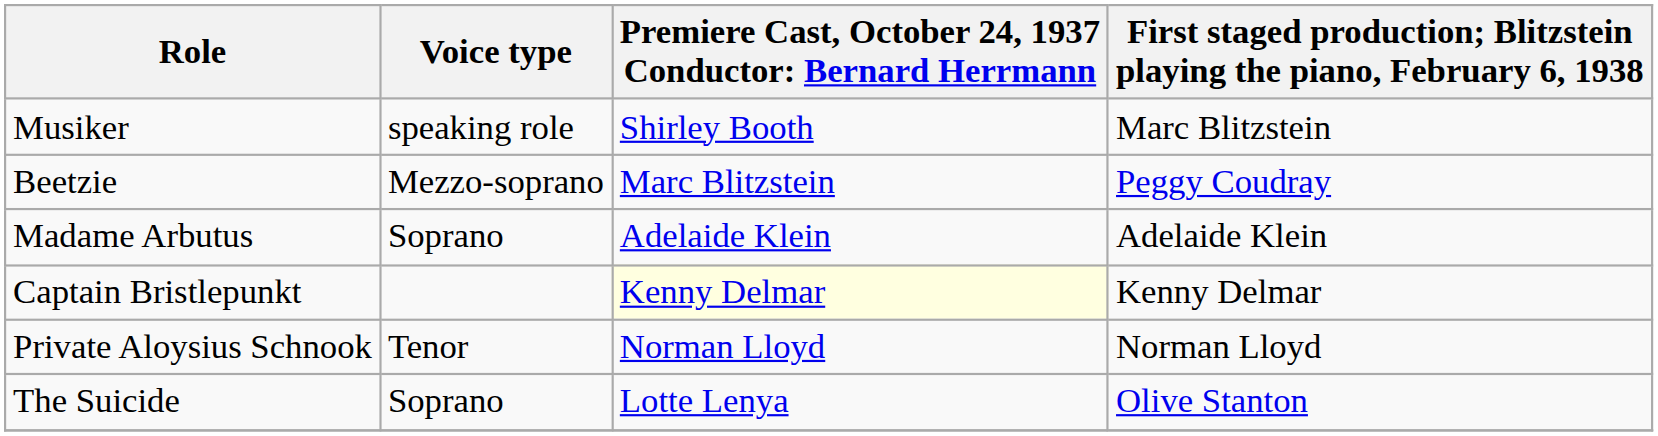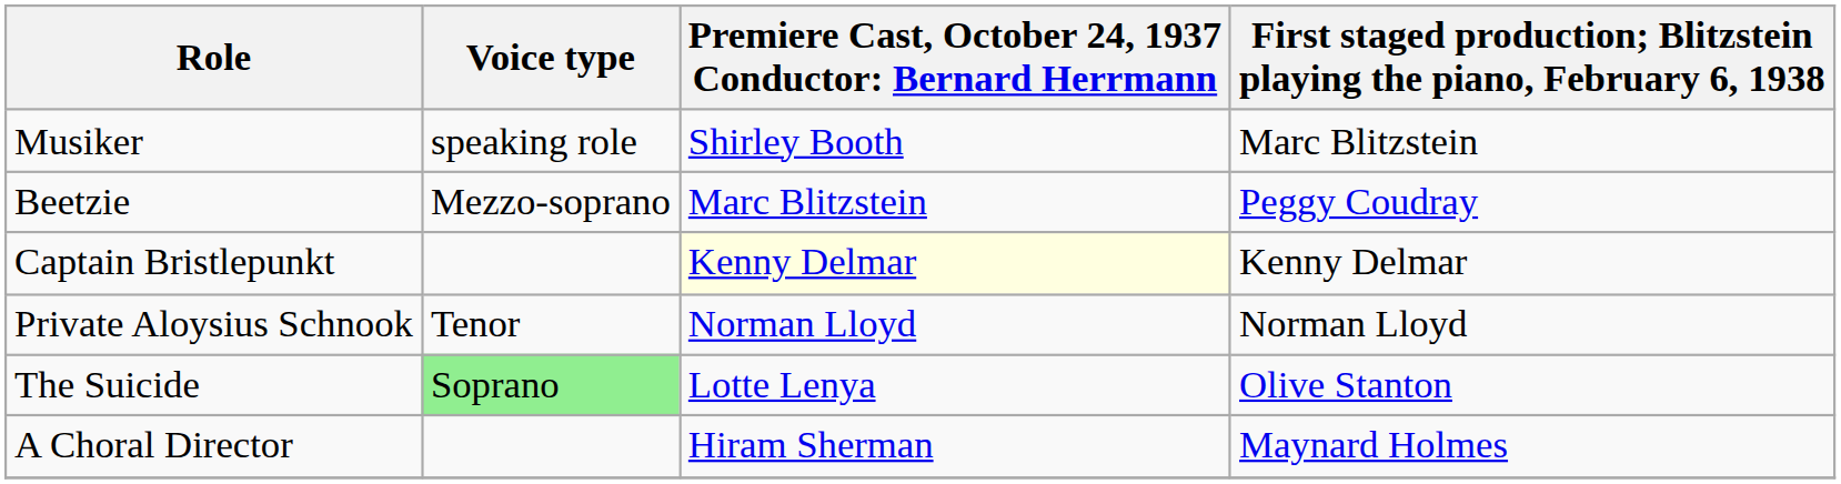 <table class="wikitable">
 <tr>
 <th>Role</th>
 <th>Voice type</th>
 <th>Premiere Cast, October 24, 1937<br>Conductor: <a href='#'>Bernard Herrmann</a></th>
 <th>First staged production; Blitzstein<br>playing the piano, February 6, 1938</th>
 </tr>
 <tr>
 <td>Musiker</td>
 <td>speaking role</td>
 <td><a href='#'>Shirley Booth</a></td>
 <td>Marc Blitzstein</td>
 </tr>
 <tr>
 <td>Beetzie</td>
 <td>Mezzo-soprano</td>
 <td><a href='#'>Marc Blitzstein</a></td>
 <td><a href='#'>Peggy Coudray</a></td>
 </tr>
 <tr>
-<td>Madame Arbutus</td>
-<td>Soprano</td>
-<td><a href='#'>Adelaide Klein</a></td>
-<td>Adelaide Klein</td>
-</tr>
-<tr>
 <td>Captain Bristlepunkt</td>
 <td></td>
 <td style="background: lightyellow;"><a href='#'>Kenny Delmar</a></td>
 <td>Kenny Delmar</td>
 </tr>
 <tr>
 <td>Private Aloysius Schnook</td>
 <td>Tenor</td>
 <td><a href='#'>Norman Lloyd</a></td>
 <td>Norman Lloyd</td>
 </tr>
 <tr>
 <td>The Suicide</td>
-<td>Soprano</td>
+<td style="background: lightgreen;">Soprano</td>
 <td><a href='#'>Lotte Lenya</a></td>
 <td><a href='#'>Olive Stanton</a></td>
 </tr>
 <tr>
+<td>A Choral Director</td>
+<td></td>
+<td><a href='#'>Hiram Sherman</a></td>
+<td><a href='#'>Maynard Holmes</a></td>
+</tr>
+<tr>
 </tr>
 </table>
